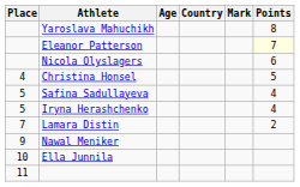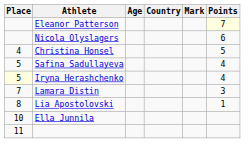 <table class="wikitable mw-datatable sortable">
 <tr>
 <th>Place</th>
 <th>Athlete</th>
 <th>Age</th>
 <th>Country</th>
 <th>Mark</th>
 <th>Points</th>
-</tr>
-<tr>
-<td align=center></td>
-<td><a href='#'>Yaroslava Mahuchikh</a></td>
-<td></td>
-<td></td>
-<td></td>
-<td align=center>8</td>
 </tr>
 <tr>
 <td align=center></td>
 <td><a href='#'>Eleanor Patterson</a></td>
 <td></td>
 <td></td>
 <td></td>
 <td align=center style="background: lightyellow;">7</td>
 </tr>
 <tr>
 <td align=center></td>
 <td><a href='#'>Nicola Olyslagers</a></td>
 <td></td>
 <td></td>
 <td></td>
 <td align=center>6</td>
 </tr>
 <tr>
 <td align=center>4</td>
 <td><a href='#'>Christina Honsel</a></td>
 <td></td>
 <td></td>
 <td></td>
 <td align=center>5</td>
 </tr>
 <tr>
 <td align=center>5</td>
 <td><a href='#'>Safina Sadullayeva</a></td>
 <td></td>
 <td></td>
 <td></td>
 <td align=center>4</td>
 </tr>
 <tr>
-<td align=center>5</td>
+<td align=center style="background: lightyellow;">5</td>
 <td><a href='#'>Iryna Herashchenko</a></td>
 <td></td>
 <td></td>
 <td></td>
 <td align=center>4</td>
 </tr>
 <tr>
 <td align=center>7</td>
 <td><a href='#'>Lamara Distin</a></td>
 <td></td>
 <td></td>
 <td></td>
-<td align=center>2</td>
+<td align=center>3</td>
 </tr>
 <tr>
-<td align=center>9</td>
-<td><a href='#'>Nawal Meniker</a></td>
+<td align=center>8</td>
+<td><a href='#'>Lia Apostolovski</a></td>
 <td></td>
 <td></td>
 <td></td>
-<td align=center></td>
+<td align=center>1</td>
 </tr>
 <tr>
 <td align=center>10</td>
 <td><a href='#'>Ella Junnila</a></td>
 <td></td>
 <td></td>
 <td></td>
 <td align=center></td>
 </tr>
 <tr>
 <td align=center>11</td>
 <td></td>
 <td></td>
 <td></td>
 <td></td>
 <td align=center></td>
 </tr>
 </table>
